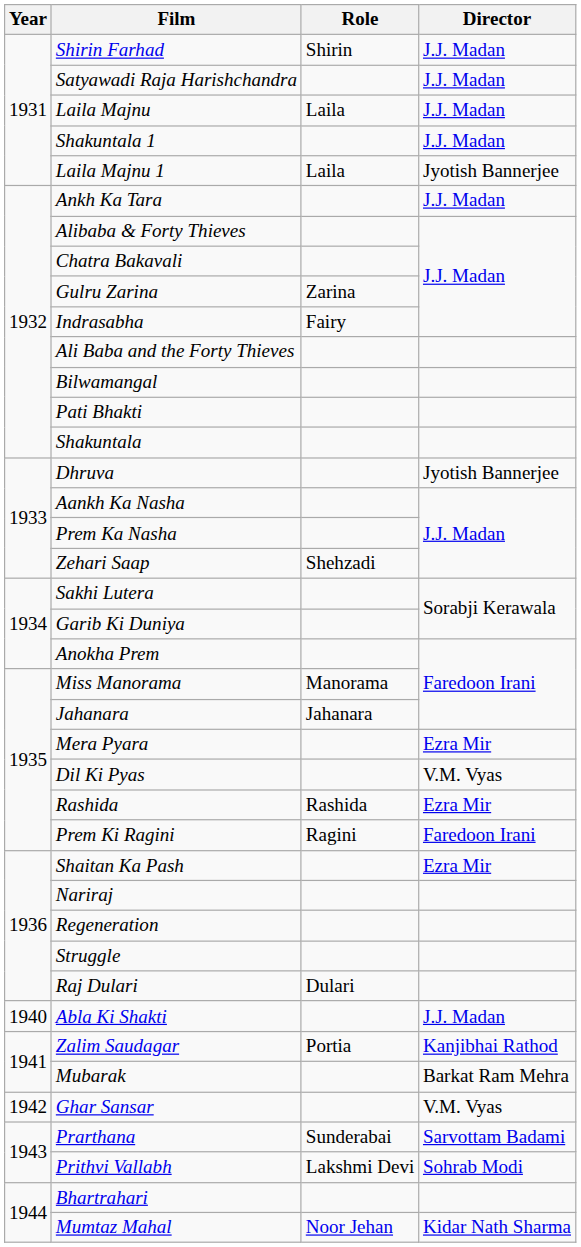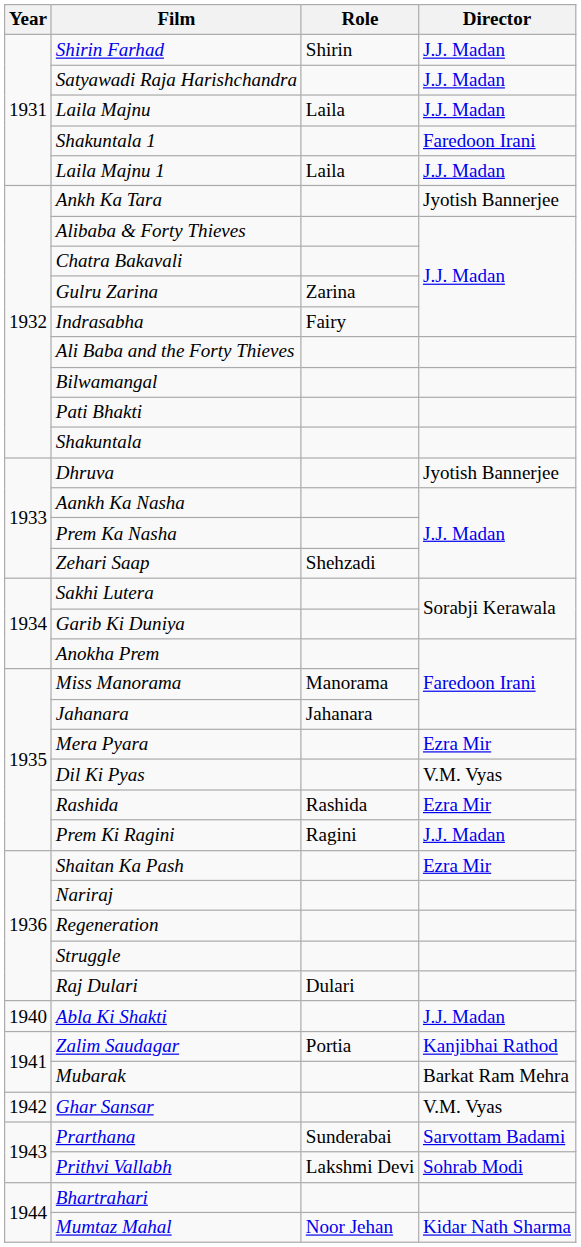 <table class="wikitable sortable">
 <tr>
 <th>Year</th>
 <th>Film</th>
 <th>Role</th>
 <th>Director</th>
 </tr>
 <tr>
 <td rowspan="5">1931</td>
 <td><em><a href='#'>Shirin Farhad</a></em></td>
 <td>Shirin</td>
 <td><a href='#'>J.J. Madan</a></td>
 </tr>
 <tr>
 <td><em>Satyawadi Raja Harishchandra</em></td>
 <td></td>
 <td><a href='#'>J.J. Madan</a></td>
 </tr>
 <tr>
 <td><em>Laila Majnu</em></td>
 <td>Laila</td>
 <td><a href='#'>J.J. Madan</a></td>
 </tr>
 <tr>
 <td><em>Shakuntala 1</em></td>
 <td></td>
-<td><a href='#'>J.J. Madan</a></td>
+<td><a href='#'>Faredoon Irani</a></td>
 </tr>
 <tr>
 <td><em>Laila Majnu 1</em></td>
 <td>Laila</td>
-<td>Jyotish Bannerjee</td>
+<td><a href='#'>J.J. Madan</a></td>
 </tr>
 <tr>
 <td rowspan="9">1932</td>
 <td><em>Ankh Ka Tara</em></td>
 <td></td>
-<td><a href='#'>J.J. Madan</a></td>
+<td>Jyotish Bannerjee</td>
 </tr>
 <tr>
 <td><em>Alibaba & Forty Thieves</em></td>
 <td></td>
 <td rowspan="4"><a href='#'>J.J. Madan</a></td>
 </tr>
 <tr>
 <td><em>Chatra Bakavali</em></td>
 <td></td>
 </tr>
 <tr>
 <td><em>Gulru Zarina</em></td>
 <td>Zarina</td>
 </tr>
 <tr>
 <td><em>Indrasabha</em></td>
 <td>Fairy</td>
 </tr>
 <tr>
 <td><em>Ali Baba and the Forty Thieves</em></td>
 <td></td>
 <td></td>
 </tr>
 <tr>
 <td><em>Bilwamangal</em></td>
 <td></td>
 <td></td>
 </tr>
 <tr>
 <td><em>Pati Bhakti</em></td>
 <td></td>
 <td></td>
 </tr>
 <tr>
 <td><em>Shakuntala</em></td>
 <td></td>
 <td></td>
 </tr>
 <tr>
 <td rowspan="4">1933</td>
 <td><em>Dhruva</em></td>
 <td></td>
 <td>Jyotish Bannerjee</td>
 </tr>
 <tr>
 <td><em>Aankh Ka Nasha</em></td>
 <td></td>
 <td rowspan="3"><a href='#'>J.J. Madan</a></td>
 </tr>
 <tr>
 <td><em>Prem Ka Nasha</em></td>
 <td></td>
 </tr>
 <tr>
 <td><em>Zehari Saap</em></td>
 <td>Shehzadi</td>
 </tr>
 <tr>
 <td rowspan="3">1934</td>
 <td><em>Sakhi Lutera</em></td>
 <td></td>
 <td rowspan="2">Sorabji Kerawala</td>
 </tr>
 <tr>
 <td><em>Garib Ki Duniya</em></td>
 <td></td>
 </tr>
 <tr>
 <td><em>Anokha Prem</em></td>
 <td></td>
 <td rowspan="3"><a href='#'>Faredoon Irani</a></td>
 </tr>
 <tr>
 <td rowspan="6">1935</td>
 <td><em>Miss Manorama</em></td>
 <td>Manorama</td>
 </tr>
 <tr>
 <td><em>Jahanara</em></td>
 <td>Jahanara</td>
 </tr>
 <tr>
 <td><em>Mera Pyara</em></td>
 <td></td>
 <td><a href='#'>Ezra Mir</a></td>
 </tr>
 <tr>
 <td><em>Dil Ki Pyas</em></td>
 <td></td>
 <td>V.M. Vyas</td>
 </tr>
 <tr>
 <td><em>Rashida</em></td>
 <td>Rashida</td>
 <td><a href='#'>Ezra Mir</a></td>
 </tr>
 <tr>
 <td><em>Prem Ki Ragini</em></td>
 <td>Ragini</td>
-<td><a href='#'>Faredoon Irani</a></td>
+<td><a href='#'>J.J. Madan</a></td>
 </tr>
 <tr>
 <td rowspan="5">1936</td>
 <td><em>Shaitan Ka Pash</em></td>
 <td></td>
 <td><a href='#'>Ezra Mir</a></td>
 </tr>
 <tr>
 <td><em>Nariraj</em></td>
 <td></td>
 <td></td>
 </tr>
 <tr>
 <td><em>Regeneration</em></td>
 <td></td>
 <td></td>
 </tr>
 <tr>
 <td><em>Struggle</em></td>
 <td></td>
 <td></td>
 </tr>
 <tr>
 <td><em>Raj Dulari</em></td>
 <td>Dulari</td>
 <td></td>
 </tr>
 <tr>
 <td>1940</td>
 <td><em><a href='#'>Abla Ki Shakti</a></em></td>
 <td></td>
 <td><a href='#'>J.J. Madan</a></td>
 </tr>
 <tr>
 <td rowspan="2">1941</td>
 <td><em><a href='#'>Zalim Saudagar</a></em></td>
 <td>Portia</td>
 <td><a href='#'>Kanjibhai Rathod</a></td>
 </tr>
 <tr>
 <td><em>Mubarak</em></td>
 <td></td>
 <td>Barkat Ram Mehra</td>
 </tr>
 <tr>
 <td>1942</td>
 <td><em><a href='#'>Ghar Sansar</a></em></td>
 <td></td>
 <td>V.M. Vyas</td>
 </tr>
 <tr>
 <td rowspan="2">1943</td>
 <td><em><a href='#'>Prarthana</a></em></td>
 <td>Sunderabai</td>
 <td><a href='#'>Sarvottam Badami</a></td>
 </tr>
 <tr>
 <td><em><a href='#'>Prithvi Vallabh</a></em></td>
 <td>Lakshmi Devi</td>
 <td><a href='#'>Sohrab Modi</a></td>
 </tr>
 <tr>
 <td rowspan="2">1944</td>
 <td><em><a href='#'>Bhartrahari</a></em></td>
 <td></td>
 <td></td>
 </tr>
 <tr>
 <td><em><a href='#'>Mumtaz Mahal</a></em></td>
 <td><a href='#'>Noor Jehan</a></td>
 <td><a href='#'>Kidar Nath Sharma</a></td>
 </tr>
 </table>
